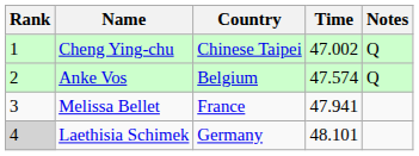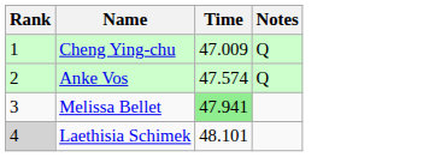 <table class="wikitable" style="font-size:95%" style="text-align:center; width:35em;">
 <tr>
 <th>Rank</th>
 <th>Name</th>
-<th>Country</th>
 <th>Time</th>
 <th>Notes</th>
 </tr>
 <tr bgcolor=ccffcc>
 <td>1</td>
 <td align=left><a href='#'>Cheng Ying-chu</a></td>
-<td align="left"> <a href='#'>Chinese Taipei</a></td>
-<td>47.002</td>
+<td>47.009</td>
 <td>Q</td>
 </tr>
 <tr bgcolor=ccffcc>
 <td>2</td>
 <td align=left><a href='#'>Anke Vos</a></td>
-<td align="left"> <a href='#'>Belgium</a></td>
 <td>47.574</td>
 <td>Q</td>
 </tr>
 <tr>
 <td>3</td>
 <td align=left><a href='#'>Melissa Bellet</a></td>
-<td align="left"> <a href='#'>France</a></td>
-<td>47.941</td>
+<td style="background: lightgreen;">47.941</td>
 <td></td>
 </tr>
 <tr>
 <td style="background: lightgrey;">4</td>
 <td align=left><a href='#'>Laethisia Schimek</a></td>
-<td align=left> <a href='#'>Germany</a></td>
 <td>48.101</td>
 <td></td>
 </tr>
 </table>
